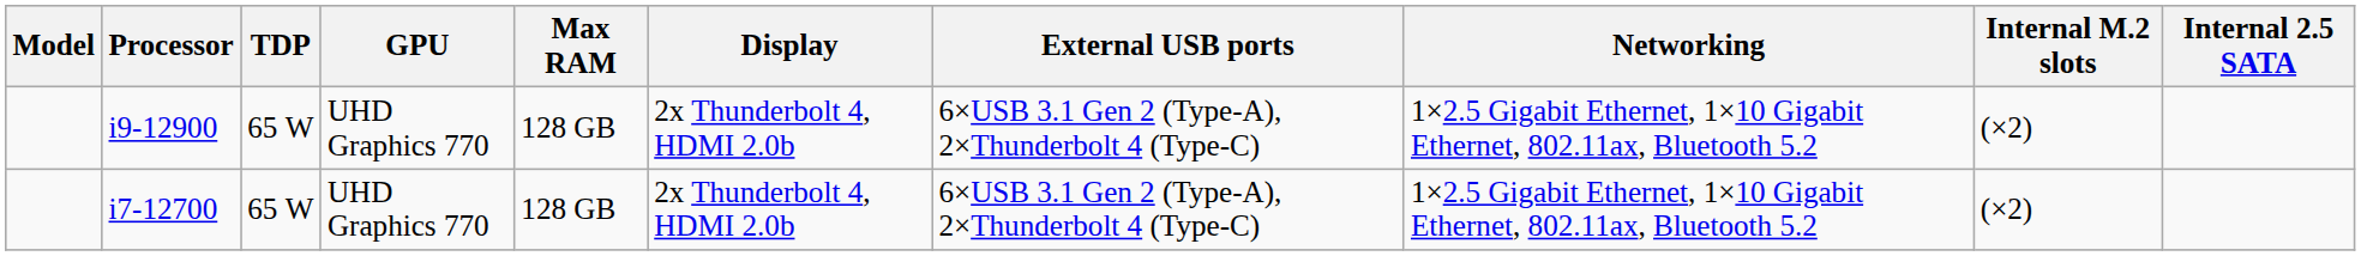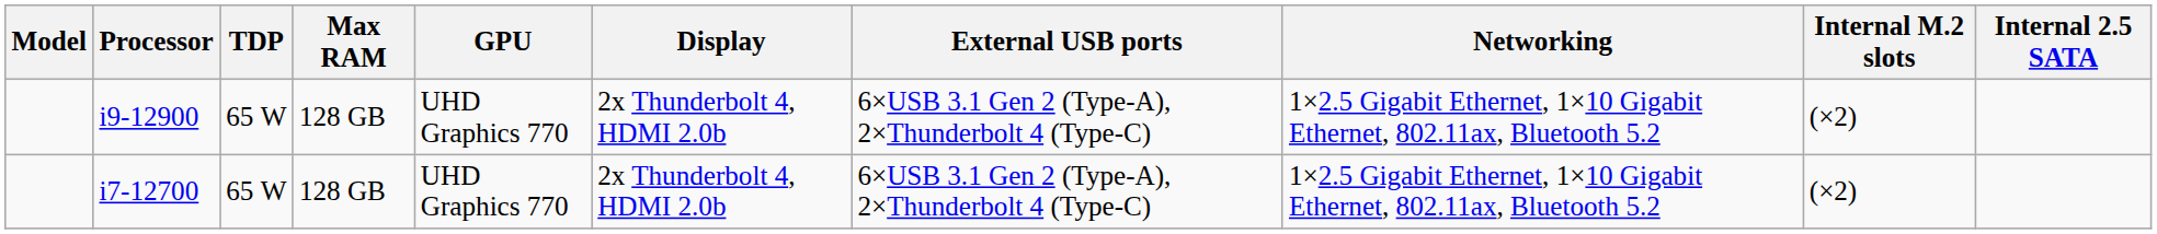 <table class="wikitable">
 <tr>
 <th>Model</th>
 <th>Processor</th>
 <th>TDP</th>
+<th>Max RAM</th>
 <th>GPU</th>
-<th>Max RAM</th>
 <th>Display</th>
 <th>External USB ports</th>
 <th>Networking</th>
 <th>Internal M.2 slots</th>
 <th>Internal 2.5 <a href='#'>SATA</a></th>
 </tr>
 <tr>
 <td></td>
 <td><a href='#'>i9-12900</a></td>
 <td>65 W</td>
+<td>128 GB</td>
 <td>UHD Graphics 770</td>
-<td>128 GB</td>
 <td>2x <a href='#'>Thunderbolt 4</a>, <a href='#'>HDMI 2.0b</a></td>
 <td>6×<a href='#'>USB 3.1 Gen 2</a> (Type-A), 2×<a href='#'>Thunderbolt 4</a> (Type-C)</td>
 <td>1×<a href='#'>2.5 Gigabit Ethernet</a>, 1×<a href='#'>10 Gigabit Ethernet</a>, <a href='#'>802.11ax</a>, <a href='#'>Bluetooth 5.2</a></td>
 <td> (×2)</td>
 <td></td>
 </tr>
 <tr>
 <td></td>
 <td><a href='#'>i7-12700</a></td>
 <td>65 W</td>
+<td>128 GB</td>
 <td>UHD Graphics 770</td>
-<td>128 GB</td>
 <td>2x <a href='#'>Thunderbolt 4</a>, <a href='#'>HDMI 2.0b</a></td>
 <td>6×<a href='#'>USB 3.1 Gen 2</a> (Type-A), 2×<a href='#'>Thunderbolt 4</a> (Type-C)</td>
 <td>1×<a href='#'>2.5 Gigabit Ethernet</a>, 1×<a href='#'>10 Gigabit Ethernet</a>, <a href='#'>802.11ax</a>, <a href='#'>Bluetooth 5.2</a></td>
 <td> (×2)</td>
 <td></td>
 </tr>
 </table>
